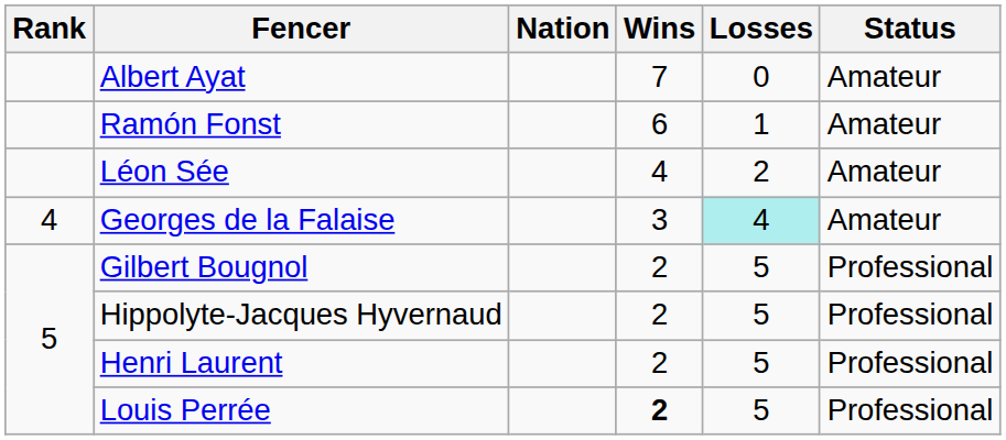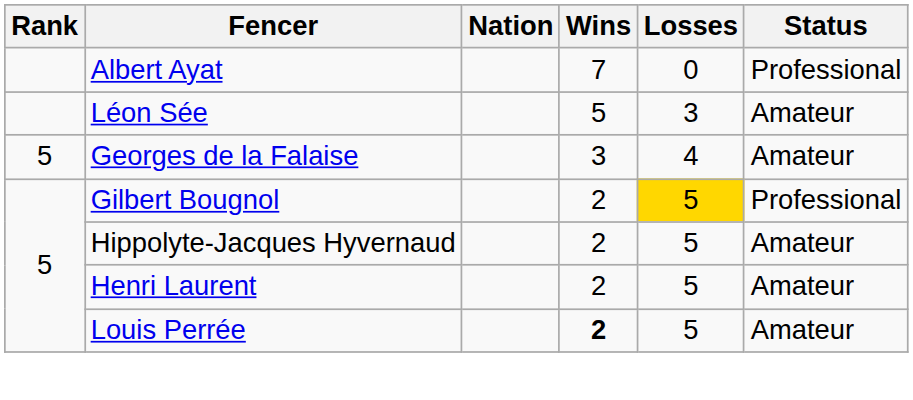 <table class="wikitable sortable" style="text-align:center">
 <tr>
 <th>Rank</th>
 <th>Fencer</th>
 <th>Nation</th>
 <th>Wins</th>
 <th>Losses</th>
 <th>Status</th>
 </tr>
 <tr>
 <td></td>
 <td align=left><a href='#'>Albert Ayat</a></td>
 <td align=left></td>
 <td>7</td>
 <td>0</td>
-<td align=left>Amateur</td>
-</tr>
-<tr>
-<td></td>
-<td align=left><a href='#'>Ramón Fonst</a></td>
-<td align=left></td>
-<td>6</td>
-<td>1</td>
-<td align=left>Amateur</td>
+<td align=left>Professional</td>
 </tr>
 <tr>
 <td></td>
 <td align=left><a href='#'>Léon Sée</a></td>
 <td align=left></td>
-<td>4</td>
-<td>2</td>
+<td>5</td>
+<td>3</td>
 <td align=left>Amateur</td>
 </tr>
 <tr>
-<td>4</td>
+<td>5</td>
 <td align=left><a href='#'>Georges de la Falaise</a></td>
 <td align=left></td>
 <td>3</td>
-<td style="background: paleturquoise;">4</td>
+<td>4</td>
 <td align=left>Amateur</td>
 </tr>
 <tr>
 <td rowspan=4>5</td>
 <td align=left><a href='#'>Gilbert Bougnol</a></td>
 <td align=left></td>
 <td>2</td>
-<td>5</td>
+<td style="background: gold;">5</td>
 <td align=left>Professional</td>
 </tr>
 <tr>
 <td align=left>Hippolyte-Jacques Hyvernaud</td>
 <td align=left></td>
 <td>2</td>
 <td>5</td>
-<td align=left>Professional</td>
+<td align=left>Amateur</td>
 </tr>
 <tr>
 <td align=left><a href='#'>Henri Laurent</a></td>
 <td align=left></td>
 <td>2</td>
 <td>5</td>
-<td align=left>Professional</td>
+<td align=left>Amateur</td>
 </tr>
 <tr>
 <td align=left><a href='#'>Louis Perrée</a></td>
 <td align=left></td>
 <td><strong>2</strong></td>
 <td>5</td>
-<td align=left>Professional</td>
+<td align=left>Amateur</td>
 </tr>
 </table>
